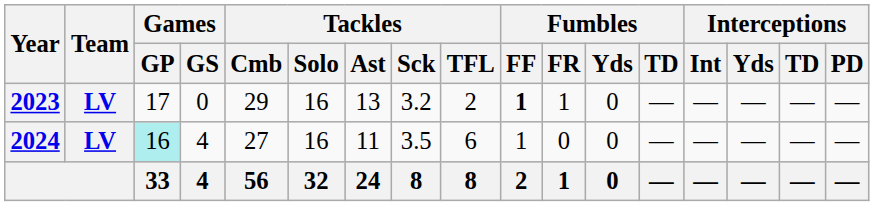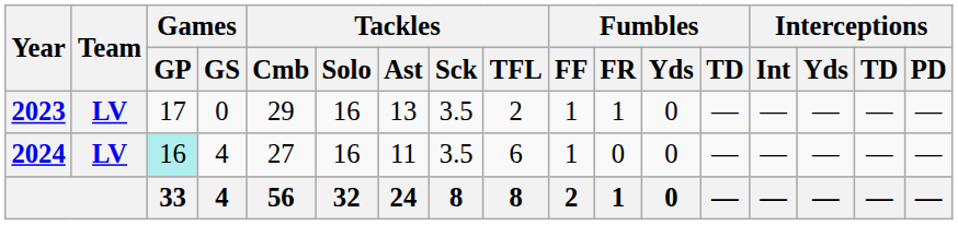 <table class="wikitable" style="text-align:center;">
 <tr>
 <th rowspan="2">Year</th>
 <th rowspan="2">Team</th>
 <th colspan="2">Games</th>
 <th colspan="5">Tackles</th>
 <th colspan="4">Fumbles</th>
 <th colspan="4">Interceptions</th>
 </tr>
 <tr>
 <th>GP</th>
 <th>GS</th>
 <th>Cmb</th>
 <th>Solo</th>
 <th>Ast</th>
 <th>Sck</th>
 <th>TFL</th>
 <th>FF</th>
 <th>FR</th>
 <th>Yds</th>
 <th>TD</th>
 <th>Int</th>
 <th>Yds</th>
 <th>TD</th>
 <th>PD</th>
 </tr>
 <tr>
 <th><a href='#'>2023</a></th>
 <th><a href='#'>LV</a></th>
 <td>17</td>
 <td>0</td>
 <td>29</td>
 <td>16</td>
 <td>13</td>
-<td>3.2</td>
+<td>3.5</td>
 <td>2</td>
-<td><strong>1</strong></td>
+<td>1</td>
 <td>1</td>
 <td>0</td>
 <td>—</td>
 <td>—</td>
 <td>—</td>
 <td>—</td>
 <td>—</td>
 </tr>
 <tr>
 <th><a href='#'>2024</a></th>
 <th><a href='#'>LV</a></th>
 <td style="background: paleturquoise;">16</td>
 <td>4</td>
 <td>27</td>
 <td>16</td>
 <td>11</td>
 <td>3.5</td>
 <td>6</td>
 <td>1</td>
 <td>0</td>
 <td>0</td>
 <td>—</td>
 <td>—</td>
 <td>—</td>
 <td>—</td>
 <td>—</td>
 </tr>
 <tr>
 <th colspan="2"></th>
 <th>33</th>
 <th>4</th>
 <th>56</th>
 <th>32</th>
 <th>24</th>
 <th>8</th>
 <th>8</th>
 <th>2</th>
 <th>1</th>
 <th>0</th>
 <th>—</th>
 <th>—</th>
 <th>—</th>
 <th>—</th>
 <th>—</th>
 </tr>
 </table>
